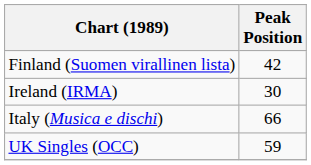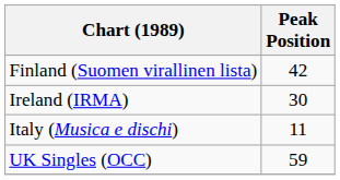 <table class="wikitable sortable">
 <tr>
 <th style="text-align:center;">Chart (1989)</th>
 <th style="text-align:center;">Peak<br>Position</th>
 </tr>
 <tr>
 <td align="left">Finland (<a href='#'>Suomen virallinen lista</a>)</td>
 <td style="text-align:center;">42</td>
 </tr>
 <tr>
 <td align="left">Ireland (<a href='#'>IRMA</a>)</td>
 <td style="text-align:center;">30</td>
 </tr>
 <tr>
 <td align="left">Italy (<em><a href='#'>Musica e dischi</a></em>)</td>
-<td style="text-align:center;">66</td>
+<td style="text-align:center;">11</td>
 </tr>
 <tr>
 <td align="left"><a href='#'>UK Singles</a> (<a href='#'>OCC</a>)</td>
 <td style="text-align:center;">59</td>
 </tr>
 <tr>
 </tr>
 </table>
